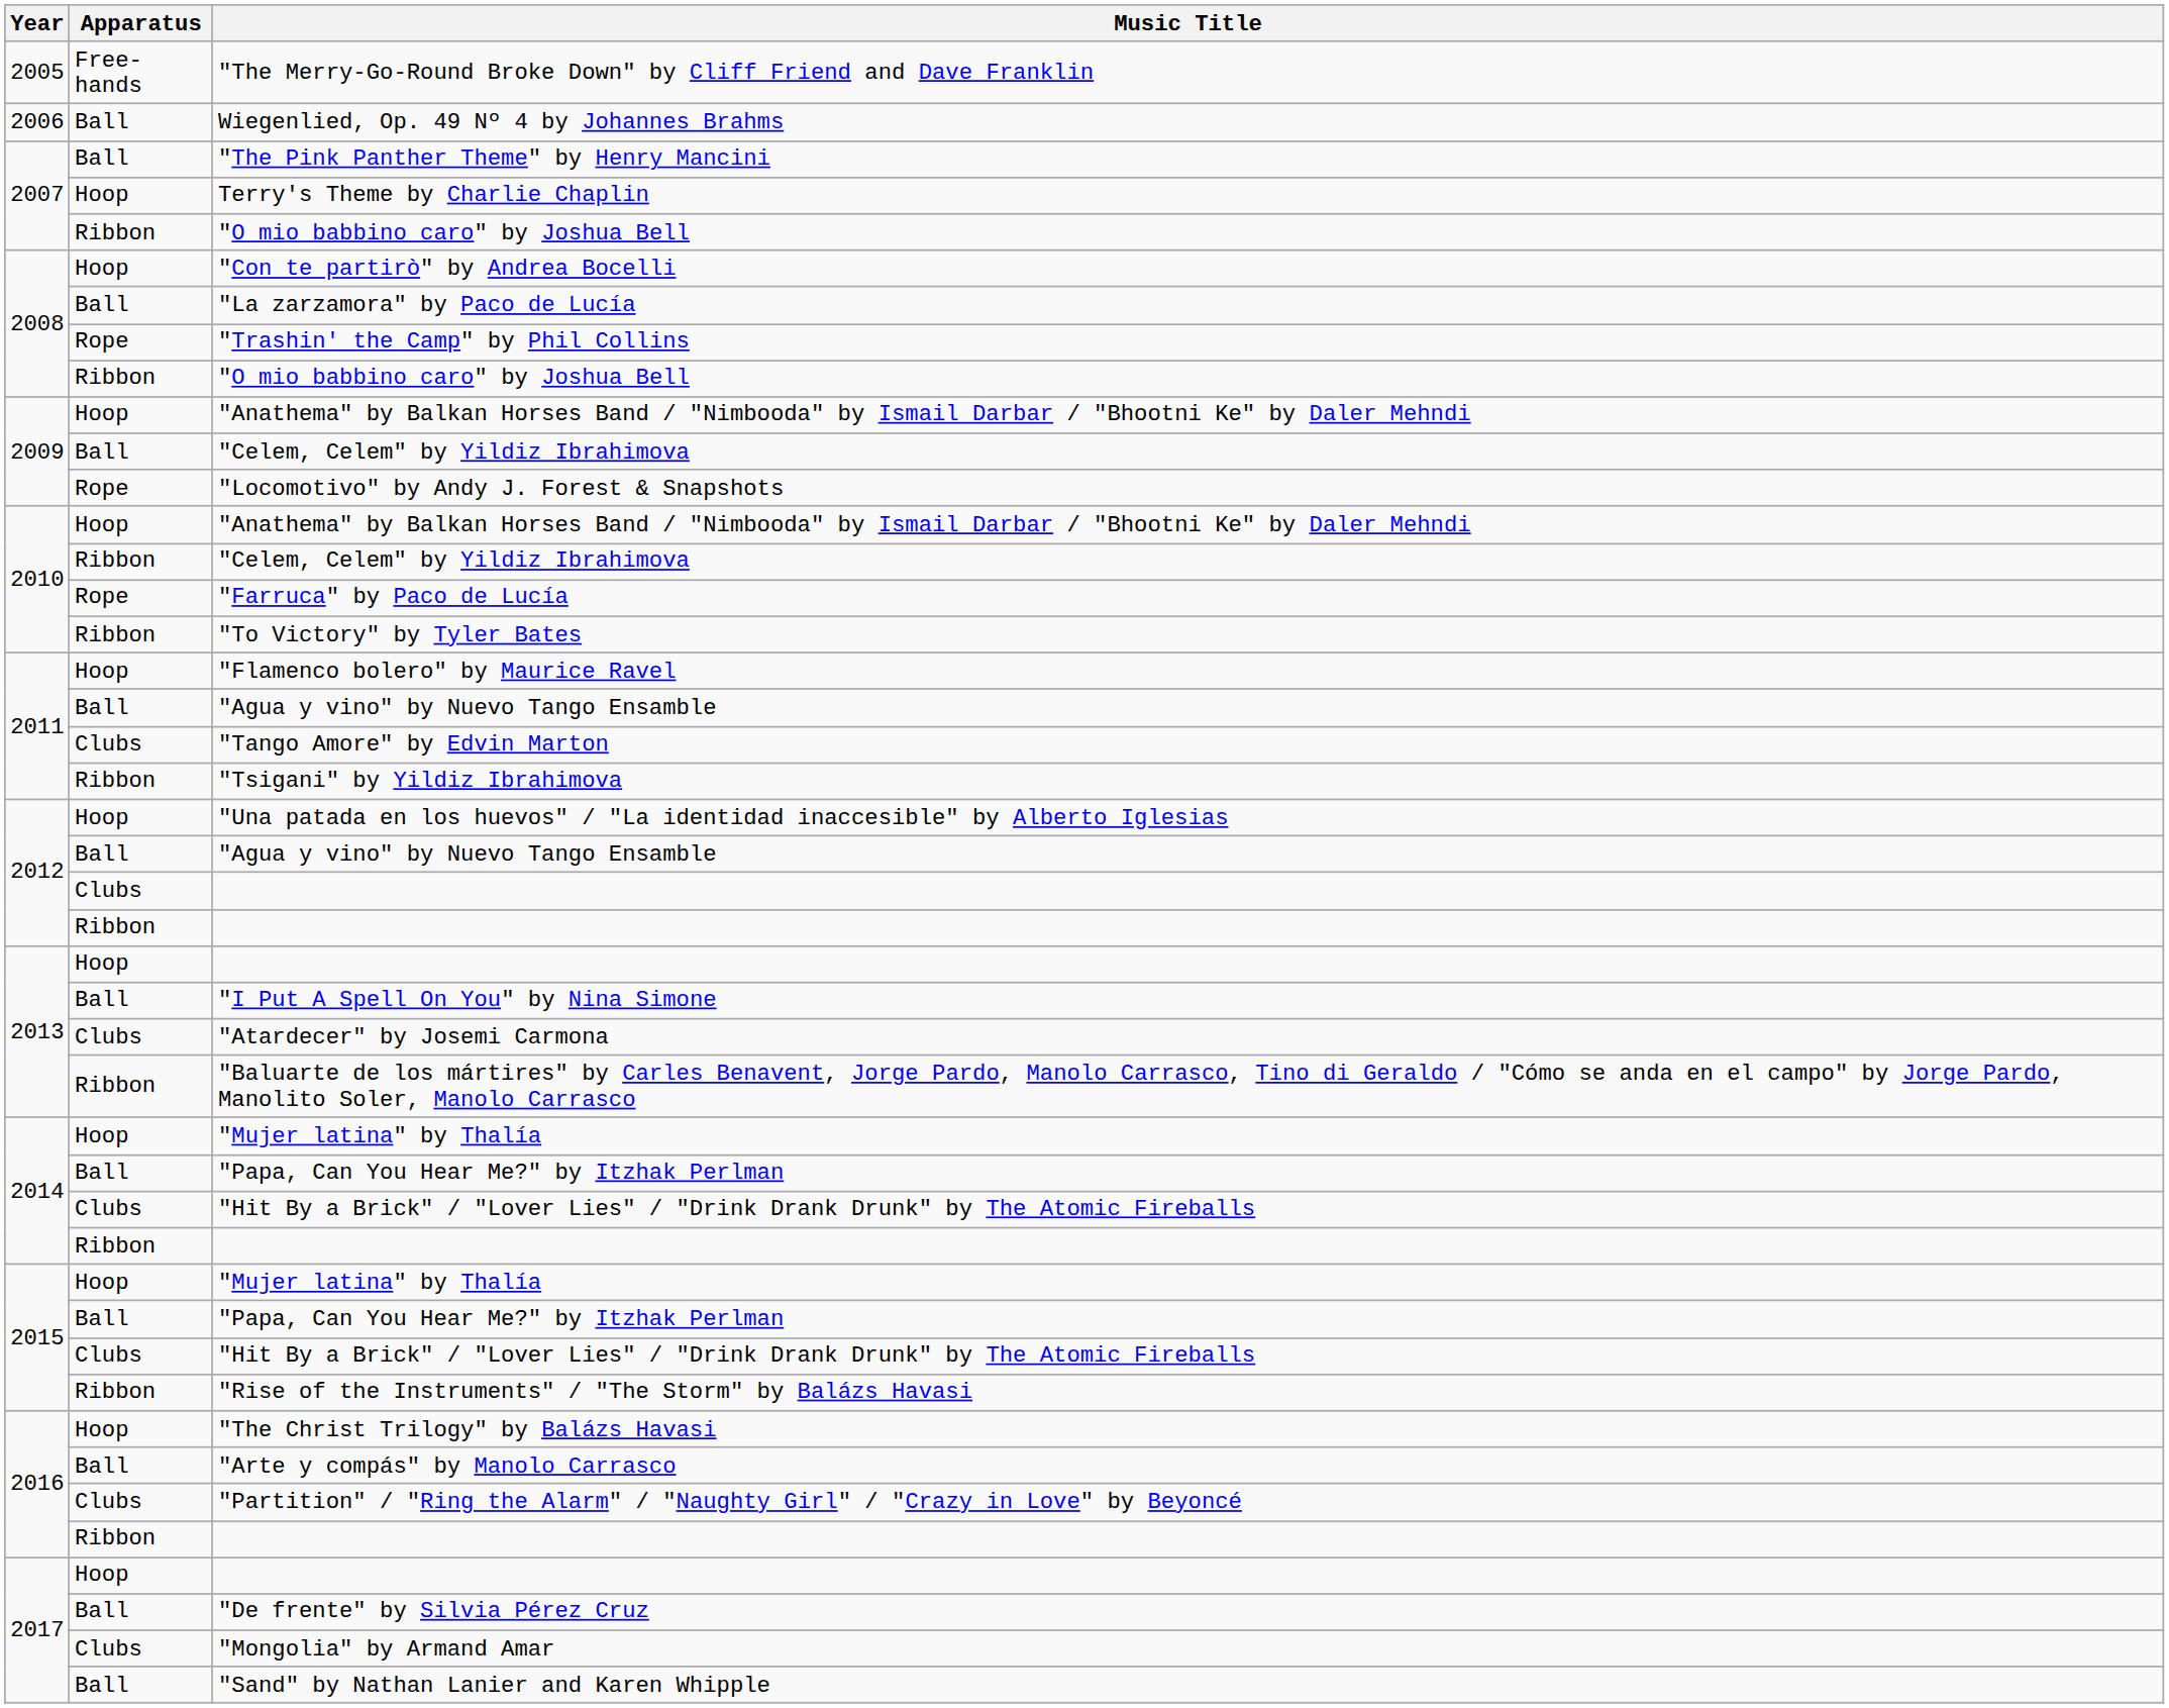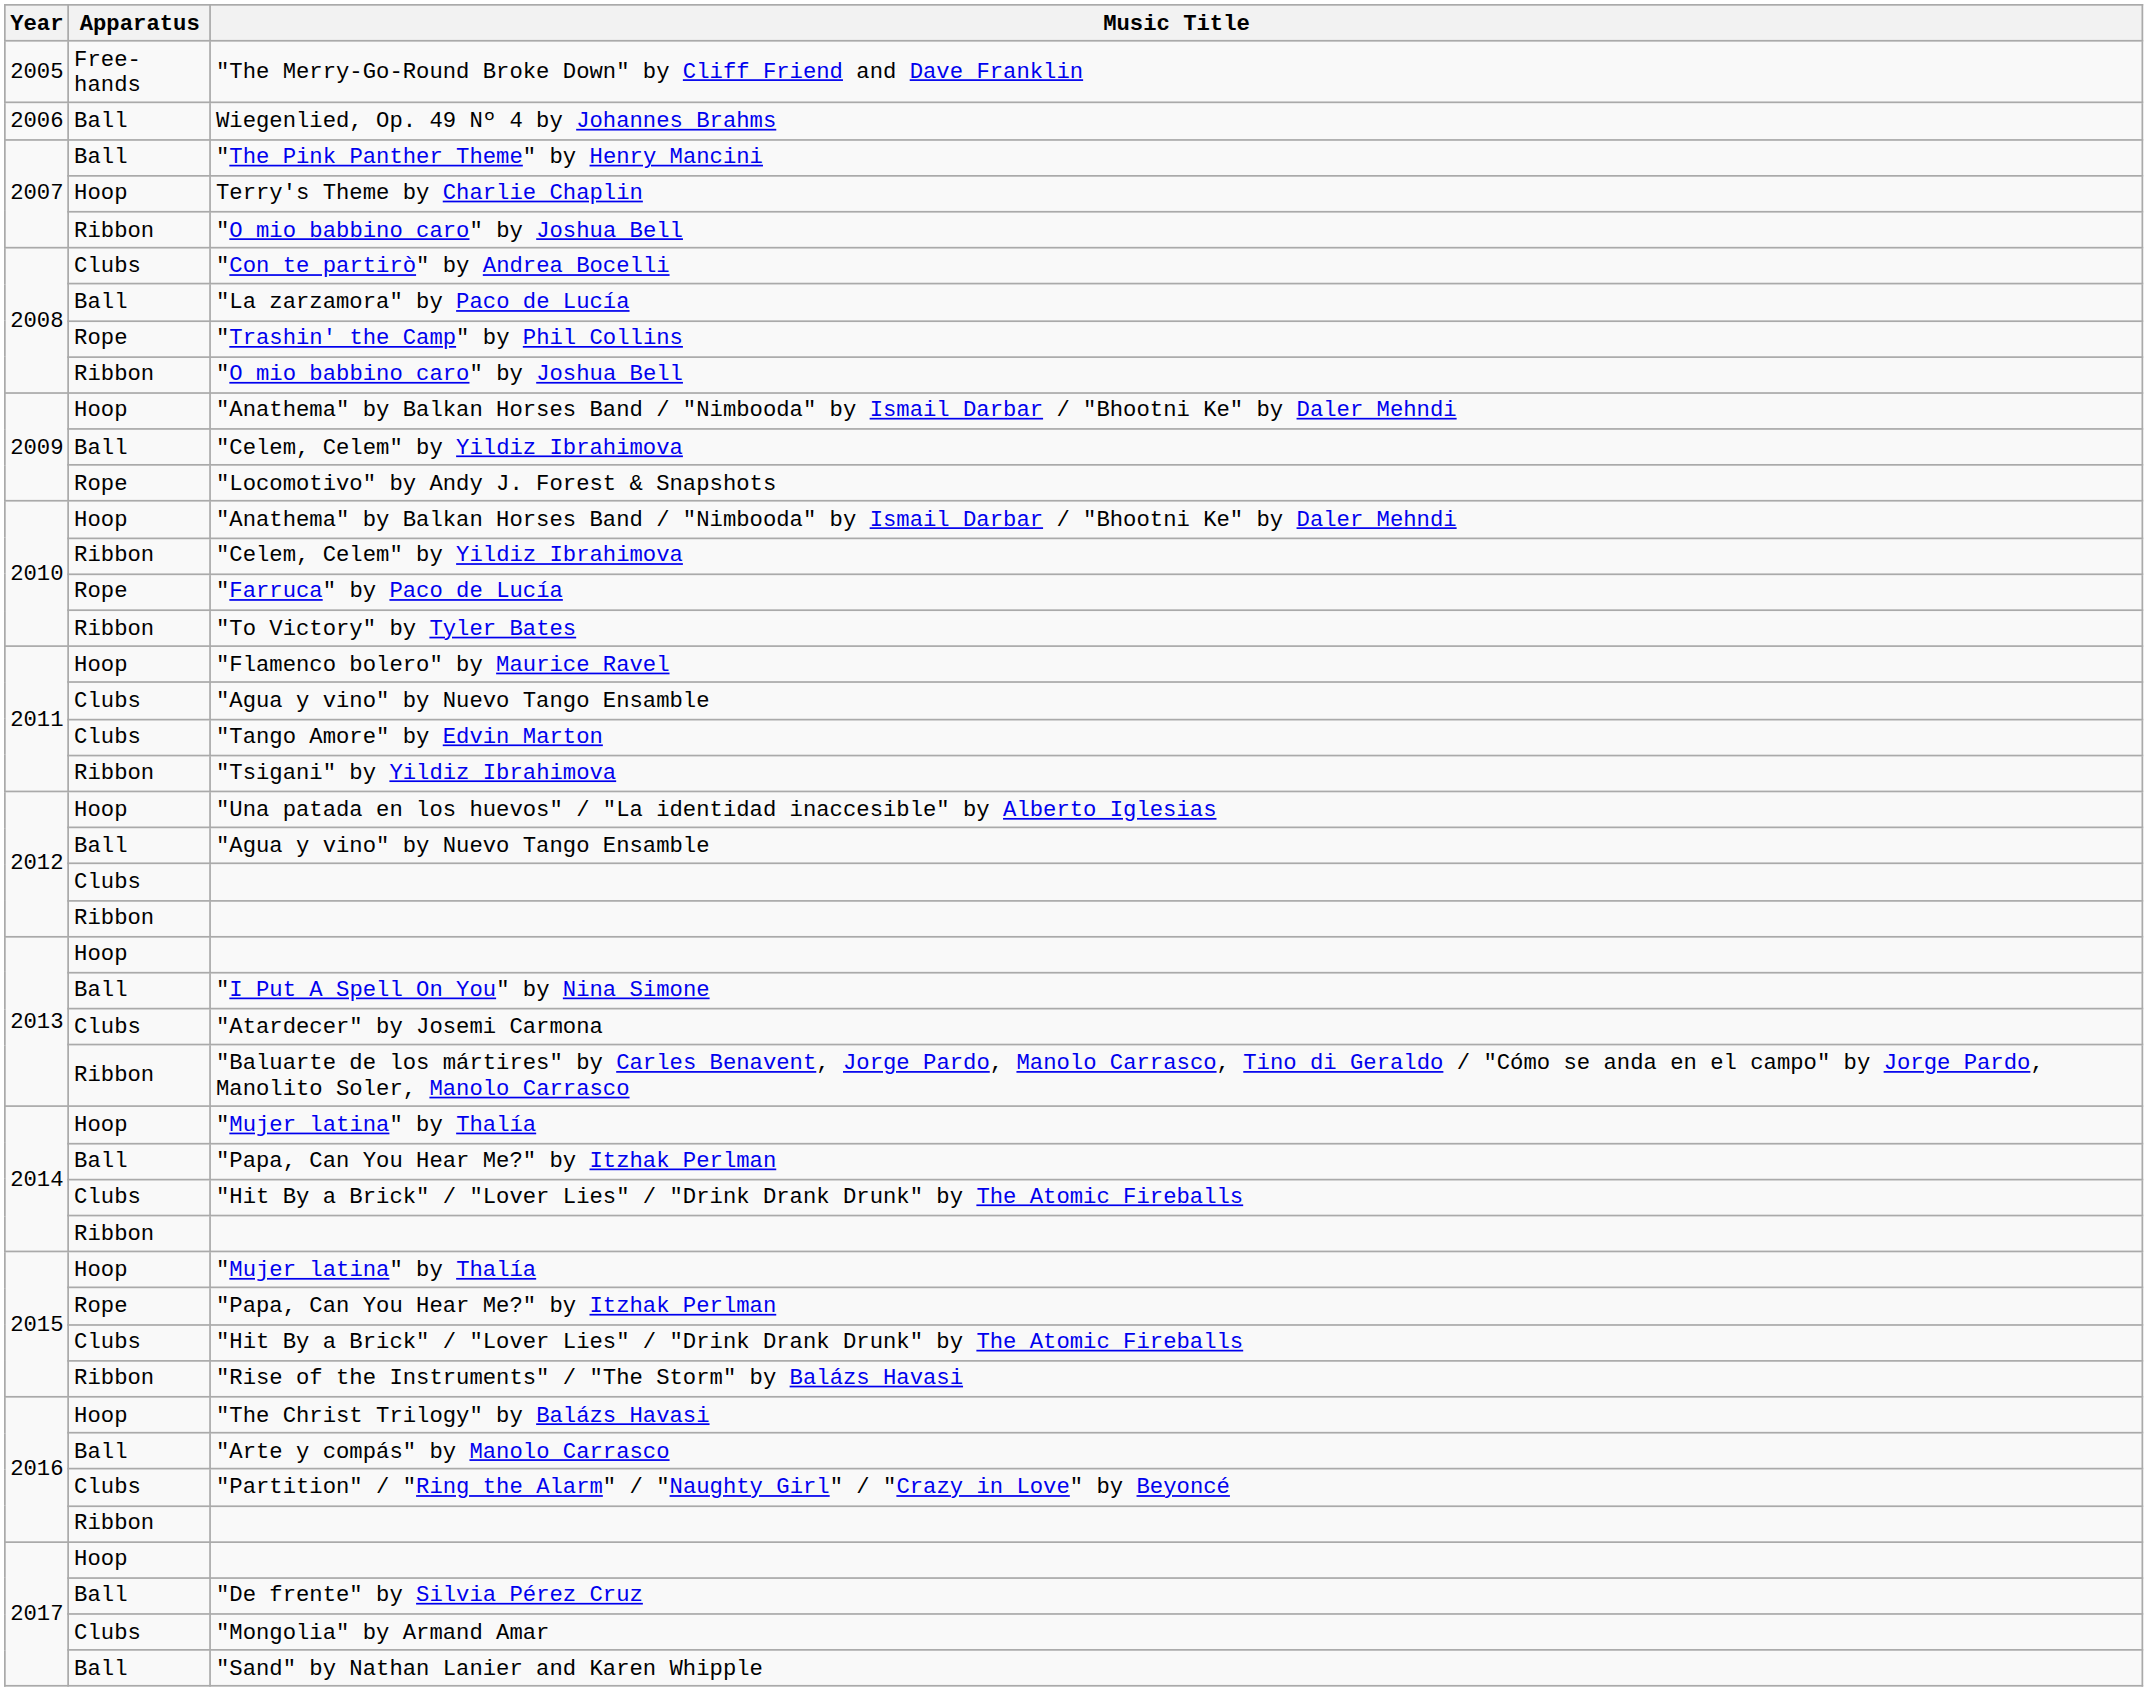 <table class="wikitable">
 <tr>
 <th>Year</th>
 <th>Apparatus</th>
 <th>Music Title</th>
 </tr>
 <tr>
 <td>2005</td>
 <td>Free-hands</td>
 <td>"The Merry-Go-Round Broke Down" by <a href='#'>Cliff Friend</a> and <a href='#'>Dave Franklin</a></td>
 </tr>
 <tr>
 <td>2006</td>
 <td>Ball</td>
 <td>Wiegenlied, Op. 49 Nº 4 by <a href='#'>Johannes Brahms</a></td>
 </tr>
 <tr>
 <td rowspan="3">2007</td>
 <td>Ball</td>
 <td>"<a href='#'>The Pink Panther Theme</a>" by <a href='#'>Henry Mancini</a></td>
 </tr>
 <tr>
 <td>Hoop</td>
 <td>Terry's Theme by <a href='#'>Charlie Chaplin</a></td>
 </tr>
 <tr>
 <td>Ribbon</td>
 <td>"<a href='#'>O mio babbino caro</a>" by <a href='#'>Joshua Bell</a></td>
 </tr>
 <tr>
 <td rowspan="4">2008</td>
-<td>Hoop</td>
+<td>Clubs</td>
 <td>"<a href='#'>Con te partirò</a>" by <a href='#'>Andrea Bocelli</a></td>
 </tr>
 <tr>
 <td>Ball</td>
 <td>"La zarzamora" by <a href='#'>Paco de Lucía</a></td>
 </tr>
 <tr>
 <td>Rope</td>
 <td>"<a href='#'>Trashin' the Camp</a>" by <a href='#'>Phil Collins</a></td>
 </tr>
 <tr>
 <td>Ribbon</td>
 <td>"<a href='#'>O mio babbino caro</a>" by <a href='#'>Joshua Bell</a></td>
 </tr>
 <tr>
 <td rowspan="3">2009</td>
 <td>Hoop</td>
 <td>"Anathema" by Balkan Horses Band / "Nimbooda" by <a href='#'>Ismail Darbar</a> / "Bhootni Ke" by <a href='#'>Daler Mehndi</a></td>
 </tr>
 <tr>
 <td>Ball</td>
 <td>"Celem, Celem" by <a href='#'>Yildiz Ibrahimova</a></td>
 </tr>
 <tr>
 <td>Rope</td>
 <td>"Locomotivo" by Andy J. Forest & Snapshots</td>
 </tr>
 <tr>
 <td rowspan="4">2010</td>
 <td>Hoop</td>
 <td>"Anathema" by Balkan Horses Band / "Nimbooda" by <a href='#'>Ismail Darbar</a> / "Bhootni Ke" by <a href='#'>Daler Mehndi</a></td>
 </tr>
 <tr>
 <td>Ribbon</td>
 <td>"Celem, Celem" by <a href='#'>Yildiz Ibrahimova</a></td>
 </tr>
 <tr>
 <td>Rope</td>
 <td>"<a href='#'>Farruca</a>" by <a href='#'>Paco de Lucía</a></td>
 </tr>
 <tr>
 <td>Ribbon</td>
 <td>"To Victory" by <a href='#'>Tyler Bates</a></td>
 </tr>
 <tr>
 <td rowspan="4">2011</td>
 <td>Hoop</td>
 <td>"Flamenco bolero" by <a href='#'>Maurice Ravel</a></td>
 </tr>
 <tr>
-<td>Ball</td>
+<td>Clubs</td>
 <td>"Agua y vino" by Nuevo Tango Ensamble</td>
 </tr>
 <tr>
 <td>Clubs</td>
 <td>"Tango Amore" by <a href='#'>Edvin Marton</a></td>
 </tr>
 <tr>
 <td>Ribbon</td>
 <td>"Tsigani" by <a href='#'>Yildiz Ibrahimova</a></td>
 </tr>
 <tr>
 <td rowspan="4">2012</td>
 <td>Hoop</td>
 <td>"Una patada en los huevos" / "La identidad inaccesible" by <a href='#'>Alberto Iglesias</a></td>
 </tr>
 <tr>
 <td>Ball</td>
 <td>"Agua y vino" by Nuevo Tango Ensamble</td>
 </tr>
 <tr>
 <td>Clubs</td>
 <td></td>
 </tr>
 <tr>
 <td>Ribbon</td>
 <td></td>
 </tr>
 <tr>
 <td rowspan="4">2013</td>
 <td>Hoop</td>
 <td></td>
 </tr>
 <tr>
 <td>Ball</td>
 <td>"<a href='#'>I Put A Spell On You</a>" by <a href='#'>Nina Simone</a></td>
 </tr>
 <tr>
 <td>Clubs</td>
 <td>"Atardecer" by Josemi Carmona</td>
 </tr>
 <tr>
 <td>Ribbon</td>
 <td>"Baluarte de los mártires" by <a href='#'>Carles Benavent</a>, <a href='#'>Jorge Pardo</a>, <a href='#'>Manolo Carrasco</a>, <a href='#'>Tino di Geraldo</a> / "Cómo se anda en el campo" by <a href='#'>Jorge Pardo</a>, Manolito Soler, <a href='#'>Manolo Carrasco</a></td>
 </tr>
 <tr>
 <td rowspan="4">2014</td>
 <td>Hoop</td>
 <td>"<a href='#'>Mujer latina</a>" by <a href='#'>Thalía</a></td>
 </tr>
 <tr>
 <td>Ball</td>
 <td>"Papa, Can You Hear Me?" by <a href='#'>Itzhak Perlman</a></td>
 </tr>
 <tr>
 <td>Clubs</td>
 <td>"Hit By a Brick" / "Lover Lies" / "Drink Drank Drunk" by <a href='#'>The Atomic Fireballs</a></td>
 </tr>
 <tr>
 <td>Ribbon</td>
 <td></td>
 </tr>
 <tr>
 <td rowspan="4">2015</td>
 <td>Hoop</td>
 <td>"<a href='#'>Mujer latina</a>" by <a href='#'>Thalía</a></td>
 </tr>
 <tr>
-<td>Ball</td>
+<td>Rope</td>
 <td>"Papa, Can You Hear Me?" by <a href='#'>Itzhak Perlman</a></td>
 </tr>
 <tr>
 <td>Clubs</td>
 <td>"Hit By a Brick" / "Lover Lies" / "Drink Drank Drunk" by <a href='#'>The Atomic Fireballs</a></td>
 </tr>
 <tr>
 <td>Ribbon</td>
 <td>"Rise of the Instruments" / "The Storm" by <a href='#'>Balázs Havasi</a></td>
 </tr>
 <tr>
 <td rowspan="4">2016</td>
 <td>Hoop</td>
 <td>"The Christ Trilogy" by <a href='#'>Balázs Havasi</a></td>
 </tr>
 <tr>
 <td>Ball</td>
 <td>"Arte y compás" by <a href='#'>Manolo Carrasco</a></td>
 </tr>
 <tr>
 <td>Clubs</td>
 <td>"Partition" / "<a href='#'>Ring the Alarm</a>" / "<a href='#'>Naughty Girl</a>" / "<a href='#'>Crazy in Love</a>" by <a href='#'>Beyoncé</a></td>
 </tr>
 <tr>
 <td>Ribbon</td>
 <td></td>
 </tr>
 <tr>
 <td rowspan="4">2017</td>
 <td>Hoop</td>
 <td></td>
 </tr>
 <tr>
 <td>Ball</td>
 <td>"De frente" by <a href='#'>Silvia Pérez Cruz</a></td>
 </tr>
 <tr>
 <td>Clubs</td>
 <td>"Mongolia" by Armand Amar</td>
 </tr>
 <tr>
 <td>Ball</td>
 <td>"Sand" by Nathan Lanier and Karen Whipple</td>
 </tr>
 </table>
